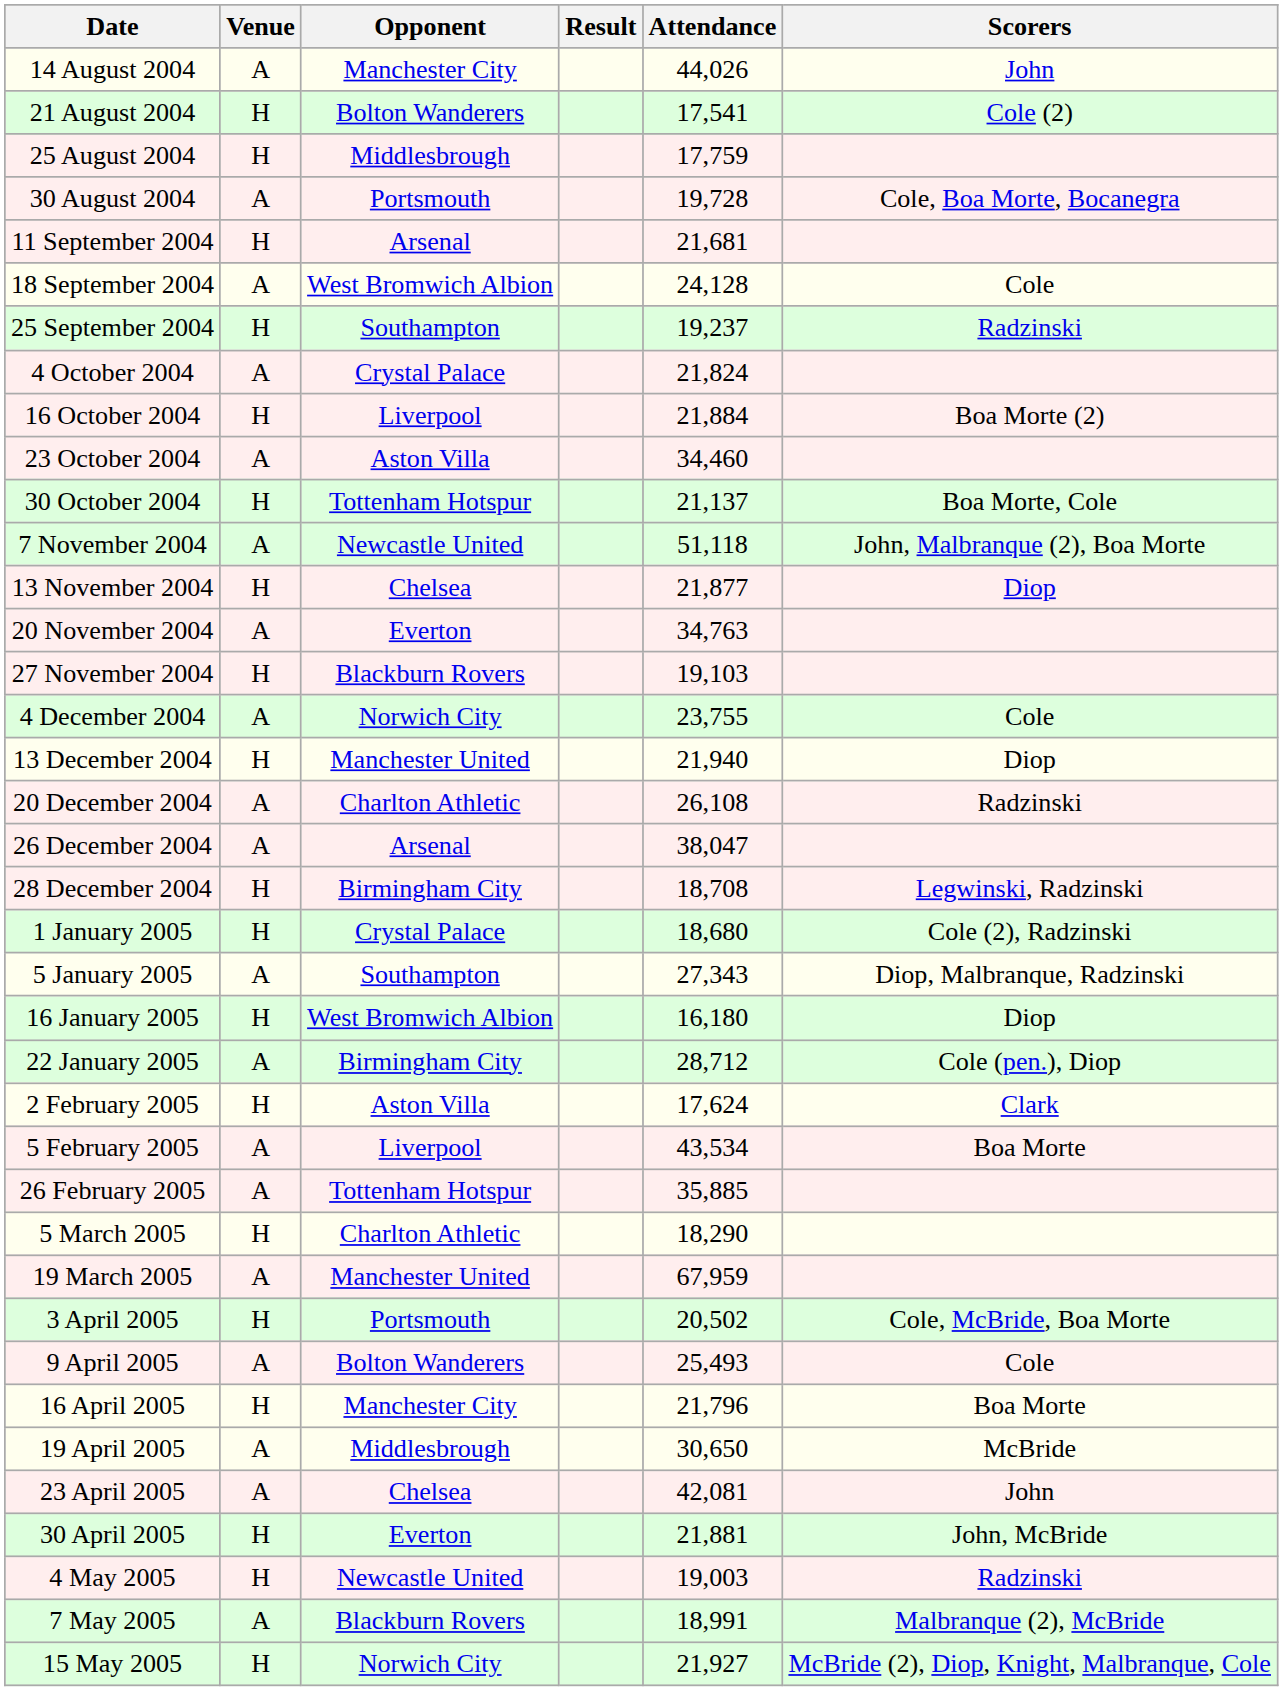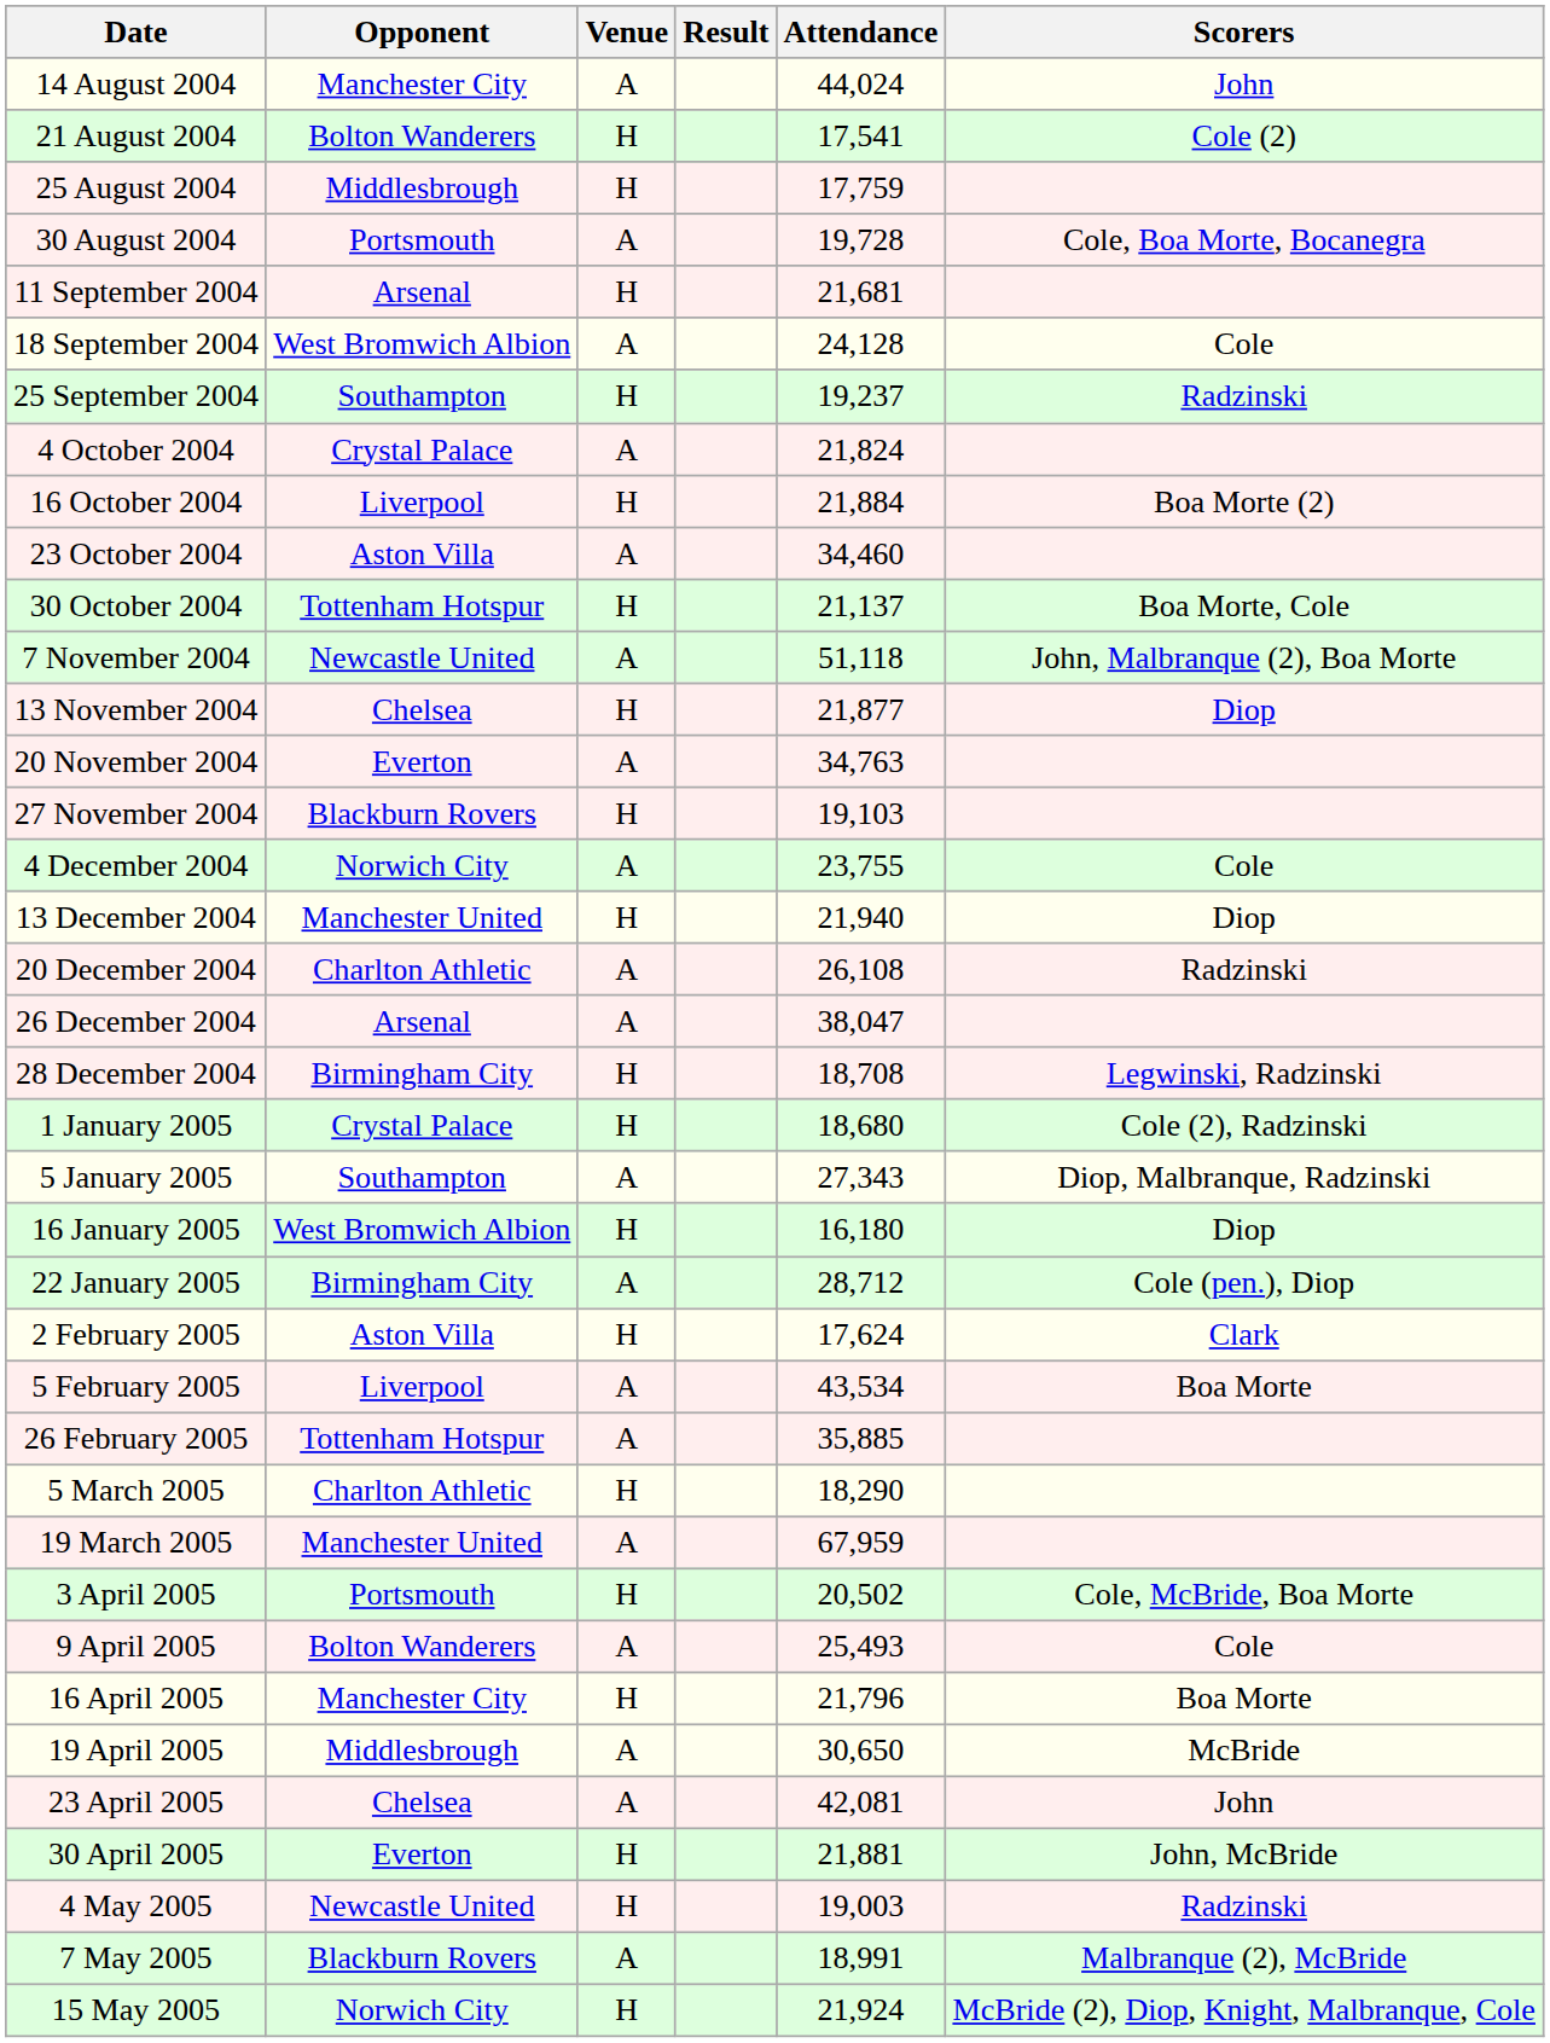 <table class="wikitable sortable" style="font-size:95%; text-align:center">
 <tr>
 <th>Date</th>
+<th>Opponent</th>
 <th>Venue</th>
-<th>Opponent</th>
 <th>Result</th>
 <th>Attendance</th>
 <th>Scorers</th>
 </tr>
 <tr bgcolor = "#FFFFEE">
 <td>14 August 2004</td>
+<td><a href='#'>Manchester City</a></td>
 <td>A</td>
-<td><a href='#'>Manchester City</a></td>
 <td></td>
-<td>44,026</td>
+<td>44,024</td>
 <td><a href='#'>John</a></td>
 </tr>
 <tr bgcolor = "#ddffdd">
 <td>21 August 2004</td>
+<td><a href='#'>Bolton Wanderers</a></td>
 <td>H</td>
-<td><a href='#'>Bolton Wanderers</a></td>
 <td></td>
 <td>17,541</td>
 <td><a href='#'>Cole</a> (2)</td>
 </tr>
 <tr bgcolor = "#FFEEEE">
 <td>25 August 2004</td>
+<td><a href='#'>Middlesbrough</a></td>
 <td>H</td>
-<td><a href='#'>Middlesbrough</a></td>
 <td></td>
 <td>17,759</td>
 <td></td>
 </tr>
 <tr bgcolor = "#FFEEEE">
 <td>30 August 2004</td>
+<td><a href='#'>Portsmouth</a></td>
 <td>A</td>
-<td><a href='#'>Portsmouth</a></td>
 <td></td>
 <td>19,728</td>
 <td>Cole, <a href='#'>Boa Morte</a>, <a href='#'>Bocanegra</a></td>
 </tr>
 <tr bgcolor = "#FFEEEE">
 <td>11 September 2004</td>
+<td><a href='#'>Arsenal</a></td>
 <td>H</td>
-<td><a href='#'>Arsenal</a></td>
 <td></td>
 <td>21,681</td>
 <td></td>
 </tr>
 <tr bgcolor = "#FFFFEE">
 <td>18 September 2004</td>
+<td><a href='#'>West Bromwich Albion</a></td>
 <td>A</td>
-<td><a href='#'>West Bromwich Albion</a></td>
 <td></td>
 <td>24,128</td>
 <td>Cole</td>
 </tr>
 <tr bgcolor = "#ddffdd">
 <td>25 September 2004</td>
+<td><a href='#'>Southampton</a></td>
 <td>H</td>
-<td><a href='#'>Southampton</a></td>
 <td></td>
 <td>19,237</td>
 <td><a href='#'>Radzinski</a></td>
 </tr>
 <tr bgcolor = "#FFEEEE">
 <td>4 October 2004</td>
+<td><a href='#'>Crystal Palace</a></td>
 <td>A</td>
-<td><a href='#'>Crystal Palace</a></td>
 <td></td>
 <td>21,824</td>
 <td></td>
 </tr>
 <tr bgcolor = "#FFEEEE">
 <td>16 October 2004</td>
+<td><a href='#'>Liverpool</a></td>
 <td>H</td>
-<td><a href='#'>Liverpool</a></td>
 <td></td>
 <td>21,884</td>
 <td>Boa Morte (2)</td>
 </tr>
 <tr bgcolor = "#FFEEEE">
 <td>23 October 2004</td>
+<td><a href='#'>Aston Villa</a></td>
 <td>A</td>
-<td><a href='#'>Aston Villa</a></td>
 <td></td>
 <td>34,460</td>
 <td></td>
 </tr>
 <tr bgcolor = "#ddffdd">
 <td>30 October 2004</td>
+<td><a href='#'>Tottenham Hotspur</a></td>
 <td>H</td>
-<td><a href='#'>Tottenham Hotspur</a></td>
 <td></td>
 <td>21,137</td>
 <td>Boa Morte, Cole</td>
 </tr>
 <tr bgcolor = "#ddffdd">
 <td>7 November 2004</td>
+<td><a href='#'>Newcastle United</a></td>
 <td>A</td>
-<td><a href='#'>Newcastle United</a></td>
 <td></td>
 <td>51,118</td>
 <td>John, <a href='#'>Malbranque</a> (2), Boa Morte</td>
 </tr>
 <tr bgcolor = "#FFEEEE">
 <td>13 November 2004</td>
+<td><a href='#'>Chelsea</a></td>
 <td>H</td>
-<td><a href='#'>Chelsea</a></td>
 <td></td>
 <td>21,877</td>
 <td><a href='#'>Diop</a></td>
 </tr>
 <tr bgcolor = "#FFEEEE">
 <td>20 November 2004</td>
+<td><a href='#'>Everton</a></td>
 <td>A</td>
-<td><a href='#'>Everton</a></td>
 <td></td>
 <td>34,763</td>
 <td></td>
 </tr>
 <tr bgcolor = "#FFEEEE">
 <td>27 November 2004</td>
+<td><a href='#'>Blackburn Rovers</a></td>
 <td>H</td>
-<td><a href='#'>Blackburn Rovers</a></td>
 <td></td>
 <td>19,103</td>
 <td></td>
 </tr>
 <tr bgcolor = "#ddffdd">
 <td>4 December 2004</td>
+<td><a href='#'>Norwich City</a></td>
 <td>A</td>
-<td><a href='#'>Norwich City</a></td>
 <td></td>
 <td>23,755</td>
 <td>Cole</td>
 </tr>
 <tr bgcolor = "#FFFFEE">
 <td>13 December 2004</td>
+<td><a href='#'>Manchester United</a></td>
 <td>H</td>
-<td><a href='#'>Manchester United</a></td>
 <td></td>
 <td>21,940</td>
 <td>Diop</td>
 </tr>
 <tr bgcolor = "#FFEEEE">
 <td>20 December 2004</td>
+<td><a href='#'>Charlton Athletic</a></td>
 <td>A</td>
-<td><a href='#'>Charlton Athletic</a></td>
 <td></td>
 <td>26,108</td>
 <td>Radzinski</td>
 </tr>
 <tr bgcolor = "#FFEEEE">
 <td>26 December 2004</td>
+<td><a href='#'>Arsenal</a></td>
 <td>A</td>
-<td><a href='#'>Arsenal</a></td>
 <td></td>
 <td>38,047</td>
 <td></td>
 </tr>
 <tr bgcolor = "#FFEEEE">
 <td>28 December 2004</td>
+<td><a href='#'>Birmingham City</a></td>
 <td>H</td>
-<td><a href='#'>Birmingham City</a></td>
 <td></td>
 <td>18,708</td>
 <td><a href='#'>Legwinski</a>, Radzinski</td>
 </tr>
 <tr bgcolor = "#ddffdd">
 <td>1 January 2005</td>
+<td><a href='#'>Crystal Palace</a></td>
 <td>H</td>
-<td><a href='#'>Crystal Palace</a></td>
 <td></td>
 <td>18,680</td>
 <td>Cole (2), Radzinski</td>
 </tr>
 <tr bgcolor = "#FFFFEE">
 <td>5 January 2005</td>
+<td><a href='#'>Southampton</a></td>
 <td>A</td>
-<td><a href='#'>Southampton</a></td>
 <td></td>
 <td>27,343</td>
 <td>Diop, Malbranque, Radzinski</td>
 </tr>
 <tr bgcolor = "#ddffdd">
 <td>16 January 2005</td>
+<td><a href='#'>West Bromwich Albion</a></td>
 <td>H</td>
-<td><a href='#'>West Bromwich Albion</a></td>
 <td></td>
 <td>16,180</td>
 <td>Diop</td>
 </tr>
 <tr bgcolor ="ddffdd">
 <td>22 January 2005</td>
+<td><a href='#'>Birmingham City</a></td>
 <td>A</td>
-<td><a href='#'>Birmingham City</a></td>
 <td></td>
 <td>28,712</td>
 <td>Cole (<a href='#'>pen.</a>), Diop</td>
 </tr>
 <tr bgcolor = "#FFFFEE">
 <td>2 February 2005</td>
+<td><a href='#'>Aston Villa</a></td>
 <td>H</td>
-<td><a href='#'>Aston Villa</a></td>
 <td></td>
 <td>17,624</td>
 <td><a href='#'>Clark</a></td>
 </tr>
 <tr bgcolor ="#FFEEEE">
 <td>5 February 2005</td>
+<td><a href='#'>Liverpool</a></td>
 <td>A</td>
-<td><a href='#'>Liverpool</a></td>
 <td></td>
 <td>43,534</td>
 <td>Boa Morte</td>
 </tr>
 <tr bgcolor = "#FFEEEE">
 <td>26 February 2005</td>
+<td><a href='#'>Tottenham Hotspur</a></td>
 <td>A</td>
-<td><a href='#'>Tottenham Hotspur</a></td>
 <td></td>
 <td>35,885</td>
 <td></td>
 </tr>
 <tr bgcolor = "#FFFFEE">
 <td>5 March 2005</td>
+<td><a href='#'>Charlton Athletic</a></td>
 <td>H</td>
-<td><a href='#'>Charlton Athletic</a></td>
 <td></td>
 <td>18,290</td>
 <td></td>
 </tr>
 <tr bgcolor = "#FFEEEE">
 <td>19 March 2005</td>
+<td><a href='#'>Manchester United</a></td>
 <td>A</td>
-<td><a href='#'>Manchester United</a></td>
 <td></td>
 <td>67,959</td>
 <td></td>
 </tr>
 <tr bgcolor = "#ddffdd">
 <td>3 April 2005</td>
+<td><a href='#'>Portsmouth</a></td>
 <td>H</td>
-<td><a href='#'>Portsmouth</a></td>
 <td></td>
 <td>20,502</td>
 <td>Cole, <a href='#'>McBride</a>, Boa Morte</td>
 </tr>
 <tr bgcolor = "#FFEEEE">
 <td>9 April 2005</td>
+<td><a href='#'>Bolton Wanderers</a></td>
 <td>A</td>
-<td><a href='#'>Bolton Wanderers</a></td>
 <td></td>
 <td>25,493</td>
 <td>Cole</td>
 </tr>
 <tr bgcolor = "#FFFFEE">
 <td>16 April 2005</td>
+<td><a href='#'>Manchester City</a></td>
 <td>H</td>
-<td><a href='#'>Manchester City</a></td>
 <td></td>
 <td>21,796</td>
 <td>Boa Morte</td>
 </tr>
 <tr bgcolor = "#FFFFEE">
 <td>19 April 2005</td>
+<td><a href='#'>Middlesbrough</a></td>
 <td>A</td>
-<td><a href='#'>Middlesbrough</a></td>
 <td></td>
 <td>30,650</td>
 <td>McBride</td>
 </tr>
 <tr bgcolor = "#FFEEEE">
 <td>23 April 2005</td>
+<td><a href='#'>Chelsea</a></td>
 <td>A</td>
-<td><a href='#'>Chelsea</a></td>
 <td></td>
 <td>42,081</td>
 <td>John</td>
 </tr>
 <tr bgcolor = "#ddffdd">
 <td>30 April 2005</td>
+<td><a href='#'>Everton</a></td>
 <td>H</td>
-<td><a href='#'>Everton</a></td>
 <td></td>
 <td>21,881</td>
 <td>John, McBride</td>
 </tr>
 <tr bgcolor = "#FFEEEE">
 <td>4 May 2005</td>
+<td><a href='#'>Newcastle United</a></td>
 <td>H</td>
-<td><a href='#'>Newcastle United</a></td>
 <td></td>
 <td>19,003</td>
 <td><a href='#'>Radzinski</a></td>
 </tr>
 <tr bgcolor = "#ddffdd">
 <td>7 May 2005</td>
+<td><a href='#'>Blackburn Rovers</a></td>
 <td>A</td>
-<td><a href='#'>Blackburn Rovers</a></td>
 <td></td>
 <td>18,991</td>
 <td><a href='#'>Malbranque</a> (2), <a href='#'>McBride</a></td>
 </tr>
 <tr bgcolor = "#ddffdd">
 <td>15 May 2005</td>
+<td><a href='#'>Norwich City</a></td>
 <td>H</td>
-<td><a href='#'>Norwich City</a></td>
 <td></td>
-<td>21,927</td>
+<td>21,924</td>
 <td><a href='#'>McBride</a> (2), <a href='#'>Diop</a>, <a href='#'>Knight</a>, <a href='#'>Malbranque</a>, <a href='#'>Cole</a></td>
 </tr>
 </table>
